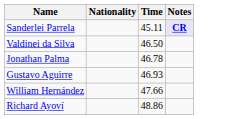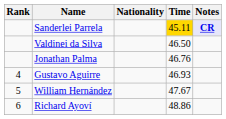 <table class="wikitable sortable" style="text-align:center">
 <tr>
+<th>Rank</th>
 <th>Name</th>
 <th>Nationality</th>
 <th>Time</th>
 <th>Notes</th>
 </tr>
 <tr>
+<td></td>
 <td align=left><a href='#'>Sanderlei Parrela</a></td>
 <td align=left></td>
-<td>45.11</td>
+<td style="background: gold;">45.11</td>
 <td style="background: lavender;"><strong><a href='#'>CR</a></strong></td>
 </tr>
 <tr>
+<td></td>
 <td align=left><a href='#'>Valdinei da Silva</a></td>
 <td align=left></td>
 <td>46.50</td>
 <td></td>
 </tr>
 <tr>
+<td></td>
 <td align=left><a href='#'>Jonathan Palma</a></td>
 <td align=left></td>
-<td>46.78</td>
+<td>46.76</td>
 <td></td>
 </tr>
 <tr>
+<td>4</td>
 <td align=left><a href='#'>Gustavo Aguirre</a></td>
 <td align=left></td>
 <td>46.93</td>
 <td></td>
 </tr>
 <tr>
+<td>5</td>
 <td align=left><a href='#'>William Hernández</a></td>
 <td align=left></td>
-<td>47.66</td>
+<td>47.67</td>
 <td></td>
 </tr>
 <tr>
+<td>6</td>
 <td align=left><a href='#'>Richard Ayoví</a></td>
 <td align=left></td>
 <td>48.86</td>
 <td></td>
 </tr>
 </table>
